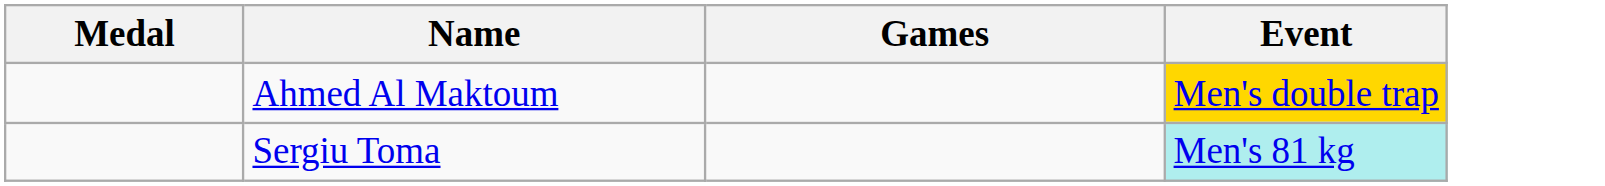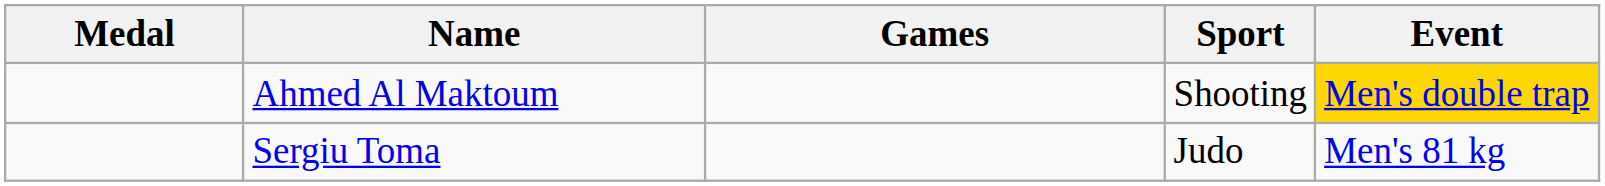 <table class="wikitable sortable">
 <tr>
 <th style="width:6em">Medal</th>
 <th style="width:12em">Name</th>
 <th style="width:12em">Games</th>
+<th>Sport</th>
 <th>Event</th>
 </tr>
 <tr>
 <td></td>
 <td><a href='#'>Ahmed Al Maktoum</a></td>
 <td></td>
+<td>Shooting</td>
 <td style="background: gold;"><a href='#'>Men's double trap</a></td>
 </tr>
 <tr>
 <td></td>
 <td><a href='#'>Sergiu Toma</a></td>
 <td></td>
-<td style="background: paleturquoise;"><a href='#'>Men's 81 kg</a></td>
+<td>Judo</td>
+<td><a href='#'>Men's 81 kg</a></td>
 </tr>
 </table>
